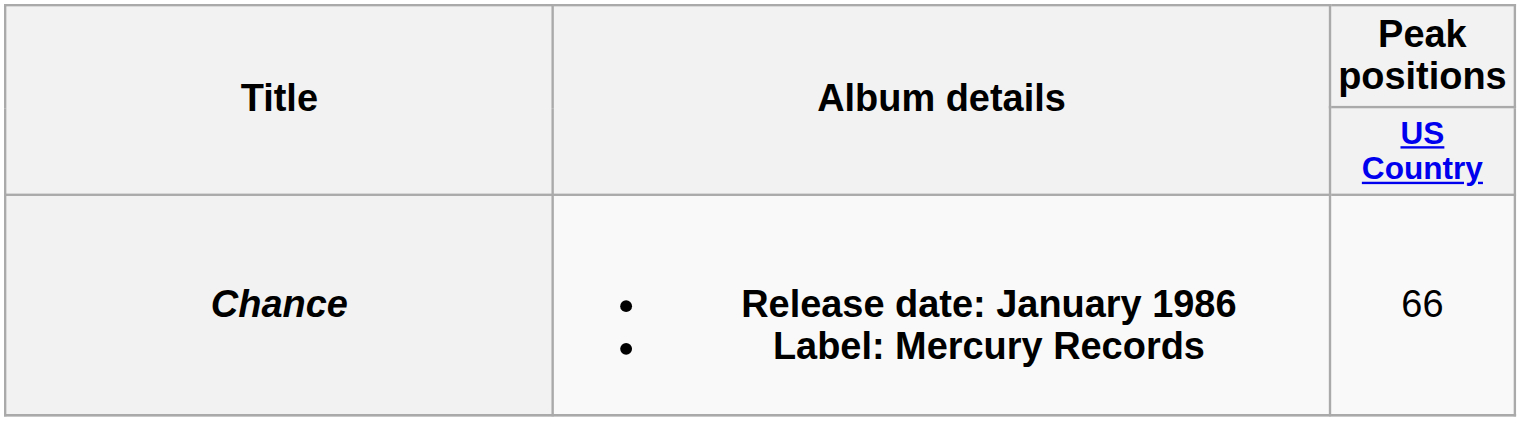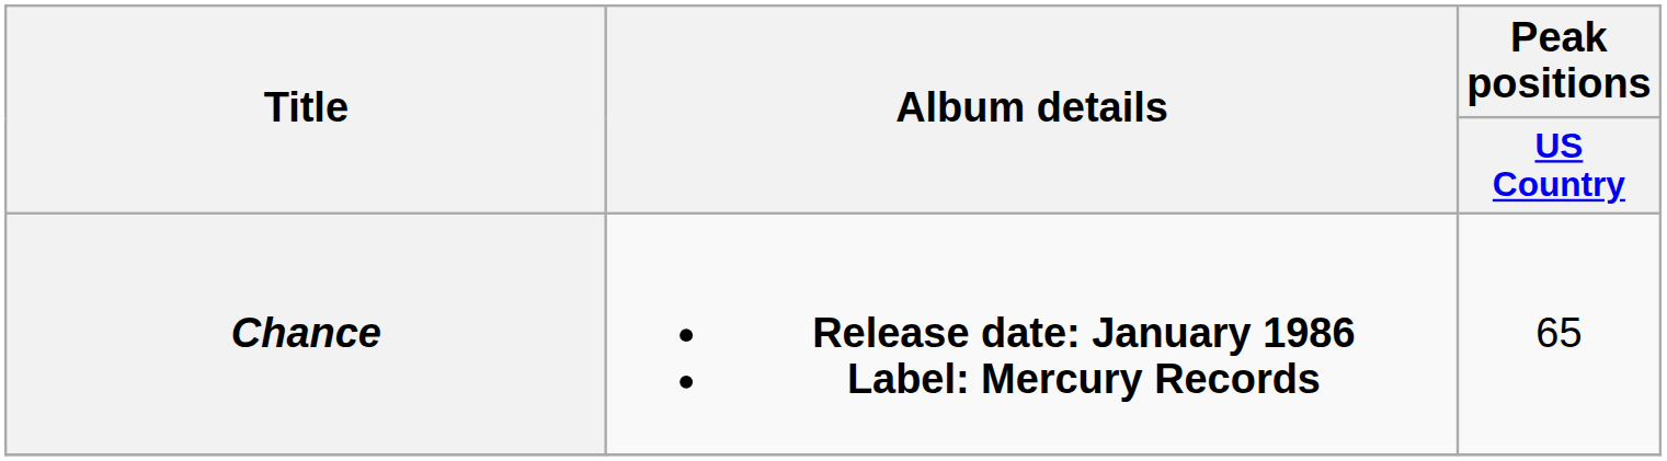 <table class="wikitable plainrowheaders" style="text-align:center;">
 <tr>
 <th rowspan="2" style="width:14em;">Title</th>
 <th rowspan="2" style="width:20em;">Album details</th>
 <th colspan="1">Peak positions</th>
 </tr>
 <tr style="font-size:smaller;">
 <th width="60"><a href='#'>US Country</a></th>
 </tr>
 <tr>
 <th scope="row"><em>Chance</em></th>
 <td><strong><br><ul><li>Release date: January 1986</li><li>Label: Mercury Records</li></ul></strong></td>
-<td>66</td>
+<td>65</td>
 </tr>
 <tr>
 </tr>
 </table>
